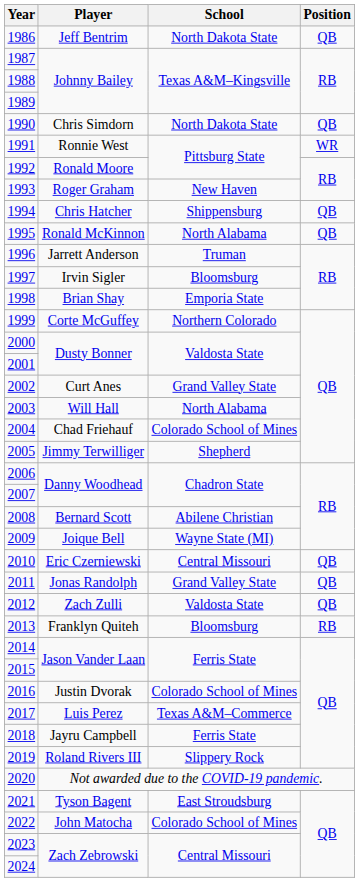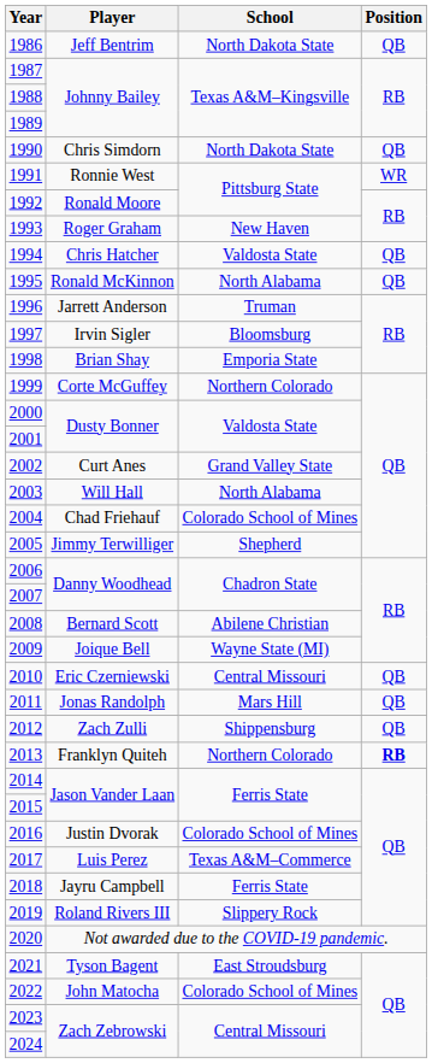 <table class="wikitable" style="text-align:center">
 <tr>
 <th bgcolor="#e5e5e5">Year</th>
 <th bgcolor="#e5e5e5">Player</th>
 <th bgcolor="#e5e5e5">School</th>
 <th bgcolor="#e5e5e5">Position</th>
 </tr>
 <tr>
 <td><a href='#'>1986</a></td>
 <td><a href='#'>Jeff Bentrim</a></td>
 <td><a href='#'>North Dakota State</a></td>
 <td><a href='#'>QB</a></td>
 </tr>
 <tr>
 <td><a href='#'>1987</a></td>
 <td rowspan="3"><a href='#'>Johnny Bailey</a></td>
 <td rowspan="3"><a href='#'>Texas A&M–Kingsville</a></td>
 <td rowspan="3"><a href='#'>RB</a></td>
 </tr>
 <tr>
 <td><a href='#'>1988</a></td>
 </tr>
 <tr>
 <td><a href='#'>1989</a></td>
 </tr>
 <tr>
 <td><a href='#'>1990</a></td>
 <td>Chris Simdorn</td>
 <td><a href='#'>North Dakota State</a></td>
 <td><a href='#'>QB</a></td>
 </tr>
 <tr>
 <td><a href='#'>1991</a></td>
 <td>Ronnie West</td>
 <td rowspan="2"><a href='#'>Pittsburg State</a></td>
 <td><a href='#'>WR</a></td>
 </tr>
 <tr>
 <td><a href='#'>1992</a></td>
 <td><a href='#'>Ronald Moore</a></td>
 <td rowspan="2"><a href='#'>RB</a></td>
 </tr>
 <tr>
 <td><a href='#'>1993</a></td>
 <td><a href='#'>Roger Graham</a></td>
 <td><a href='#'>New Haven</a></td>
 </tr>
 <tr>
 <td><a href='#'>1994</a></td>
 <td><a href='#'>Chris Hatcher</a></td>
-<td><a href='#'>Shippensburg</a></td>
+<td><a href='#'>Valdosta State</a></td>
 <td><a href='#'>QB</a></td>
 </tr>
 <tr>
 <td><a href='#'>1995</a></td>
 <td><a href='#'>Ronald McKinnon</a></td>
 <td><a href='#'>North Alabama</a></td>
 <td><a href='#'>QB</a></td>
 </tr>
 <tr>
 <td><a href='#'>1996</a></td>
 <td>Jarrett Anderson</td>
 <td><a href='#'>Truman</a></td>
 <td rowspan="3"><a href='#'>RB</a></td>
 </tr>
 <tr>
 <td><a href='#'>1997</a></td>
 <td>Irvin Sigler</td>
 <td><a href='#'>Bloomsburg</a></td>
 </tr>
 <tr>
 <td><a href='#'>1998</a></td>
 <td><a href='#'>Brian Shay</a></td>
 <td><a href='#'>Emporia State</a></td>
 </tr>
 <tr>
 <td><a href='#'>1999</a></td>
 <td><a href='#'>Corte McGuffey</a></td>
 <td><a href='#'>Northern Colorado</a></td>
 <td rowspan="7"><a href='#'>QB</a></td>
 </tr>
 <tr>
 <td><a href='#'>2000</a></td>
 <td rowspan="2"><a href='#'>Dusty Bonner</a></td>
 <td rowspan="2"><a href='#'>Valdosta State</a></td>
 </tr>
 <tr>
 <td><a href='#'>2001</a></td>
 </tr>
 <tr>
 <td><a href='#'>2002</a></td>
 <td>Curt Anes</td>
 <td><a href='#'>Grand Valley State</a></td>
 </tr>
 <tr>
 <td><a href='#'>2003</a></td>
 <td><a href='#'>Will Hall</a></td>
 <td><a href='#'>North Alabama</a></td>
 </tr>
 <tr>
 <td><a href='#'>2004</a></td>
 <td>Chad Friehauf</td>
 <td><a href='#'>Colorado School of Mines</a></td>
 </tr>
 <tr>
 <td><a href='#'>2005</a></td>
 <td><a href='#'>Jimmy Terwilliger</a></td>
 <td><a href='#'>Shepherd</a></td>
 </tr>
 <tr>
 <td><a href='#'>2006</a></td>
 <td rowspan="2"><a href='#'>Danny Woodhead</a></td>
 <td rowspan="2"><a href='#'>Chadron State</a></td>
 <td rowspan="4"><a href='#'>RB</a></td>
 </tr>
 <tr>
 <td><a href='#'>2007</a></td>
 </tr>
 <tr>
 <td><a href='#'>2008</a></td>
 <td><a href='#'>Bernard Scott</a></td>
 <td><a href='#'>Abilene Christian</a></td>
 </tr>
 <tr>
 <td><a href='#'>2009</a></td>
 <td><a href='#'>Joique Bell</a></td>
 <td><a href='#'>Wayne State (MI)</a></td>
 </tr>
 <tr>
 <td><a href='#'>2010</a></td>
 <td><a href='#'>Eric Czerniewski</a></td>
 <td><a href='#'>Central Missouri</a></td>
 <td><a href='#'>QB</a></td>
 </tr>
 <tr>
 <td><a href='#'>2011</a></td>
 <td><a href='#'>Jonas Randolph</a></td>
-<td><a href='#'>Grand Valley State</a></td>
+<td><a href='#'>Mars Hill</a></td>
 <td><a href='#'>QB</a></td>
 </tr>
 <tr>
 <td><a href='#'>2012</a></td>
 <td><a href='#'>Zach Zulli</a></td>
-<td><a href='#'>Valdosta State</a></td>
+<td><a href='#'>Shippensburg</a></td>
 <td><a href='#'>QB</a></td>
 </tr>
 <tr>
 <td><a href='#'>2013</a></td>
 <td>Franklyn Quiteh</td>
-<td><a href='#'>Bloomsburg</a></td>
-<td><a href='#'>RB</a></td>
+<td><a href='#'>Northern Colorado</a></td>
+<td><strong><a href='#'>RB</a></strong></td>
 </tr>
 <tr>
 <td><a href='#'>2014</a></td>
 <td rowspan="2"><a href='#'>Jason Vander Laan</a></td>
 <td rowspan="2"><a href='#'>Ferris State</a></td>
 <td rowspan=6><a href='#'>QB</a></td>
 </tr>
 <tr>
 <td><a href='#'>2015</a></td>
 </tr>
 <tr>
 <td><a href='#'>2016</a></td>
 <td>Justin Dvorak</td>
 <td><a href='#'>Colorado School of Mines</a></td>
 </tr>
 <tr>
 <td><a href='#'>2017</a></td>
 <td><a href='#'>Luis Perez</a></td>
 <td><a href='#'>Texas A&M–Commerce</a></td>
 </tr>
 <tr>
 <td><a href='#'>2018</a></td>
 <td>Jayru Campbell</td>
 <td><a href='#'>Ferris State</a></td>
 </tr>
 <tr>
 <td><a href='#'>2019</a></td>
 <td><a href='#'>Roland Rivers III</a></td>
 <td><a href='#'>Slippery Rock</a></td>
 </tr>
 <tr>
 <td><a href='#'>2020</a></td>
 <td colspan=3 align=center><em>Not awarded due to the <a href='#'>COVID-19 pandemic</a>.</em></td>
 </tr>
 <tr>
 <td><a href='#'>2021</a></td>
 <td><a href='#'>Tyson Bagent</a></td>
 <td><a href='#'>East Stroudsburg</a></td>
 <td rowspan=4><a href='#'>QB</a></td>
 </tr>
 <tr>
 <td><a href='#'>2022</a></td>
 <td><a href='#'>John Matocha</a></td>
 <td><a href='#'>Colorado School of Mines</a></td>
 </tr>
 <tr>
 <td><a href='#'>2023</a></td>
 <td rowspan="2"><a href='#'>Zach Zebrowski</a></td>
 <td rowspan="2"><a href='#'>Central Missouri</a></td>
 </tr>
 <tr>
 <td><a href='#'>2024</a></td>
 </tr>
 </table>
